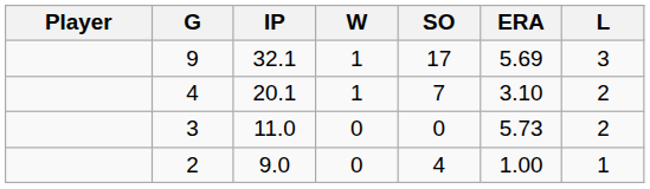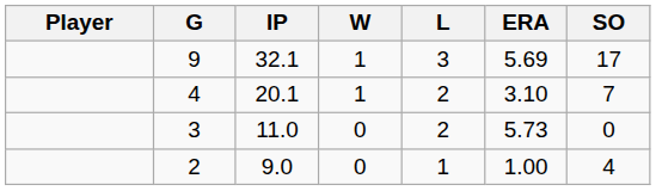 <table class="wikitable sortable">
 <tr>
 <th bgcolor="#DDDDFF" width="16%">Player</th>
 <th bgcolor="#DDDDFF" width="9%">G</th>
 <th bgcolor="#DDDDFF" width="9%">IP</th>
 <th bgcolor="#DDDDFF" width="9%">W</th>
+<th bgcolor="#DDDDFF" width="9%">L</th>
+<th bgcolor="#DDDDFF" width="9%">ERA</th>
 <th bgcolor="#DDDDFF" width="9%">SO</th>
-<th bgcolor="#DDDDFF" width="9%">ERA</th>
-<th bgcolor="#DDDDFF" width="9%">L</th>
 </tr>
 <tr align="center">
 <td></td>
 <td>9</td>
 <td>32.1</td>
 <td>1</td>
+<td>3</td>
+<td>5.69</td>
 <td>17</td>
-<td>5.69</td>
-<td>3</td>
 </tr>
 <tr align="center">
 <td></td>
 <td>4</td>
 <td>20.1</td>
 <td>1</td>
+<td>2</td>
+<td>3.10</td>
 <td>7</td>
-<td>3.10</td>
-<td>2</td>
 </tr>
 <tr align="center">
 <td></td>
 <td>3</td>
 <td>11.0</td>
 <td>0</td>
+<td>2</td>
+<td>5.73</td>
 <td>0</td>
-<td>5.73</td>
-<td>2</td>
 </tr>
 <tr align="center">
 <td></td>
 <td>2</td>
 <td>9.0</td>
 <td>0</td>
+<td>1</td>
+<td>1.00</td>
 <td>4</td>
-<td>1.00</td>
-<td>1</td>
 </tr>
 </table>
